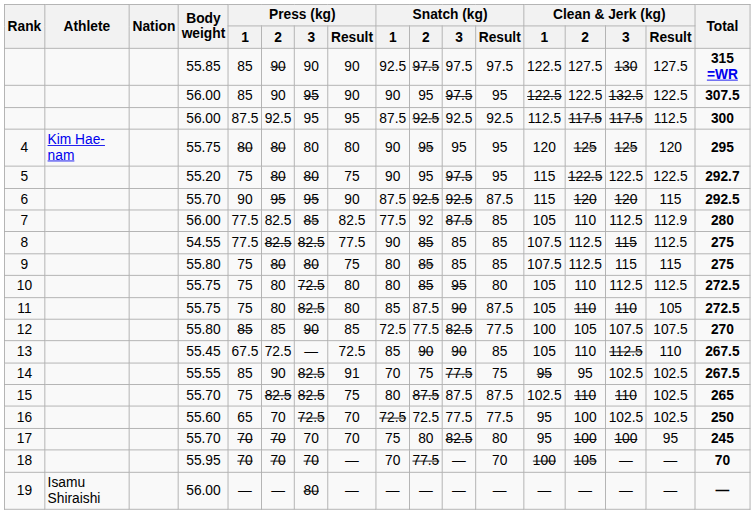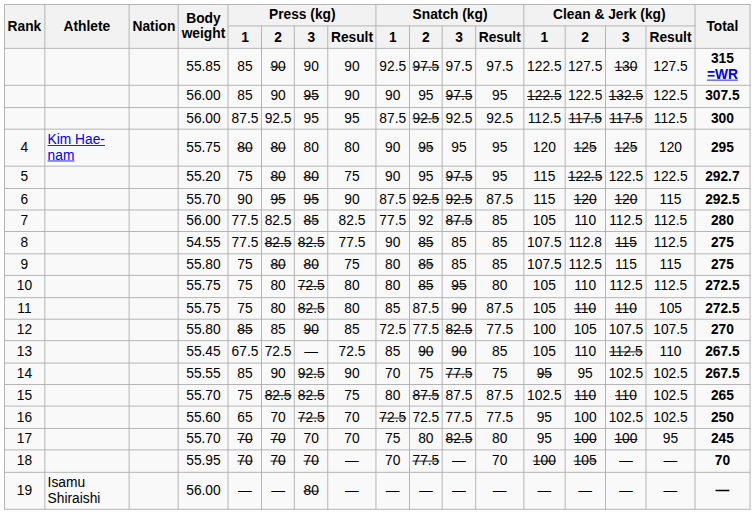 <table class="wikitable sortable" style="text-align:center;">
 <tr>
 <th rowspan=2>Rank</th>
 <th rowspan=2>Athlete</th>
 <th rowspan=2>Nation</th>
 <th rowspan=2>Body<br>weight</th>
 <th colspan=4>Press (kg)</th>
 <th colspan=4>Snatch (kg)</th>
 <th colspan=4>Clean & Jerk (kg)</th>
 <th rowspan=2>Total</th>
 </tr>
 <tr>
 <th>1</th>
 <th>2</th>
 <th>3</th>
 <th>Result</th>
 <th>1</th>
 <th>2</th>
 <th>3</th>
 <th>Result</th>
 <th>1</th>
 <th>2</th>
 <th>3</th>
 <th>Result</th>
 </tr>
 <tr>
 <td></td>
 <td align=left></td>
 <td align=left></td>
 <td>55.85</td>
 <td>85</td>
 <td><s>90</s></td>
 <td>90</td>
 <td>90</td>
 <td>92.5</td>
 <td><s>97.5</s></td>
 <td>97.5</td>
 <td>97.5 </td>
 <td>122.5</td>
 <td>127.5</td>
 <td><s>130</s></td>
 <td>127.5 </td>
 <td><strong>315 <a href='#'>=WR</a></strong></td>
 </tr>
 <tr>
 <td></td>
 <td align=left></td>
 <td align=left></td>
 <td>56.00</td>
 <td>85</td>
 <td>90</td>
 <td><s>95</s></td>
 <td>90</td>
 <td>90</td>
 <td>95</td>
 <td><s>97.5</s></td>
 <td>95</td>
 <td><s>122.5</s></td>
 <td>122.5</td>
 <td><s>132.5</s></td>
 <td>122.5</td>
 <td><strong>307.5</strong></td>
 </tr>
 <tr>
 <td></td>
 <td align=left></td>
 <td align=left></td>
 <td>56.00</td>
 <td>87.5</td>
 <td>92.5</td>
 <td>95</td>
 <td>95</td>
 <td>87.5</td>
 <td><s>92.5</s></td>
 <td>92.5</td>
 <td>92.5</td>
 <td>112.5</td>
 <td><s>117.5</s></td>
 <td><s>117.5</s></td>
 <td>112.5</td>
 <td><strong>300</strong></td>
 </tr>
 <tr>
 <td>4</td>
 <td align=left><a href='#'>Kim Hae-nam</a></td>
 <td align=left></td>
 <td>55.75</td>
 <td><s>80</s></td>
 <td><s>80</s></td>
 <td>80</td>
 <td>80</td>
 <td>90</td>
 <td><s>95</s></td>
 <td>95</td>
 <td>95</td>
 <td>120</td>
 <td><s>125</s></td>
 <td><s>125</s></td>
 <td>120</td>
 <td><strong>295</strong></td>
 </tr>
 <tr>
 <td>5</td>
 <td align=left></td>
 <td align=left></td>
 <td>55.20</td>
 <td>75</td>
 <td><s>80</s></td>
 <td><s>80</s></td>
 <td>75</td>
 <td>90</td>
 <td>95</td>
 <td><s>97.5</s></td>
 <td>95</td>
 <td>115</td>
 <td><s>122.5</s></td>
 <td>122.5</td>
 <td>122.5</td>
 <td><strong>292.7</strong></td>
 </tr>
 <tr>
 <td>6</td>
 <td align=left></td>
 <td align=left></td>
 <td>55.70</td>
 <td>90</td>
 <td><s>95</s></td>
 <td><s>95</s></td>
 <td>90</td>
 <td>87.5</td>
 <td><s>92.5</s></td>
 <td><s>92.5</s></td>
 <td>87.5</td>
 <td>115</td>
 <td><s>120</s></td>
 <td><s>120</s></td>
 <td>115</td>
 <td><strong>292.5</strong></td>
 </tr>
 <tr>
 <td>7</td>
 <td align=left></td>
 <td align=left></td>
 <td>56.00</td>
 <td>77.5</td>
 <td>82.5</td>
 <td><s>85</s></td>
 <td>82.5</td>
 <td>77.5</td>
 <td>92</td>
 <td><s>87.5</s></td>
 <td>85</td>
 <td>105</td>
 <td>110</td>
 <td>112.5</td>
-<td>112.9</td>
+<td>112.5</td>
 <td><strong>280</strong></td>
 </tr>
 <tr>
 <td>8</td>
 <td align=left></td>
 <td align=left></td>
 <td>54.55</td>
 <td>77.5</td>
 <td><s>82.5</s></td>
 <td><s>82.5</s></td>
 <td>77.5</td>
 <td>90</td>
 <td><s>85</s></td>
 <td>85</td>
 <td>85</td>
 <td>107.5</td>
-<td>112.5</td>
+<td>112.8</td>
 <td><s>115</s></td>
 <td>112.5</td>
 <td><strong>275</strong></td>
 </tr>
 <tr>
 <td>9</td>
 <td align=left></td>
 <td align=left></td>
 <td>55.80</td>
 <td>75</td>
 <td><s>80</s></td>
 <td><s>80</s></td>
 <td>75</td>
 <td>80</td>
 <td><s>85</s></td>
 <td>85</td>
 <td>85</td>
 <td>107.5</td>
 <td>112.5</td>
 <td>115</td>
 <td>115</td>
 <td><strong>275</strong></td>
 </tr>
 <tr>
 <td>10</td>
 <td align=left></td>
 <td align=left></td>
 <td>55.75</td>
 <td>75</td>
 <td>80</td>
 <td><s>72.5</s></td>
 <td>80</td>
 <td>80</td>
 <td><s>85</s></td>
 <td><s>95</s></td>
 <td>80</td>
 <td>105</td>
 <td>110</td>
 <td>112.5</td>
 <td>112.5</td>
 <td><strong>272.5</strong></td>
 </tr>
 <tr>
 <td>11</td>
 <td align=left></td>
 <td align=left></td>
 <td>55.75</td>
 <td>75</td>
 <td>80</td>
 <td><s>82.5</s></td>
 <td>80</td>
 <td>85</td>
 <td>87.5</td>
 <td><s>90</s></td>
 <td>87.5</td>
 <td>105</td>
 <td><s>110</s></td>
 <td><s>110</s></td>
 <td>105</td>
 <td><strong>272.5</strong></td>
 </tr>
 <tr>
 <td>12</td>
 <td align=left></td>
 <td align=left></td>
 <td>55.80</td>
 <td><s>85</s></td>
 <td>85</td>
 <td><s>90</s></td>
 <td>85</td>
 <td>72.5</td>
 <td>77.5</td>
 <td><s>82.5</s></td>
 <td>77.5</td>
 <td>100</td>
 <td>105</td>
 <td>107.5</td>
 <td>107.5</td>
 <td><strong>270</strong></td>
 </tr>
 <tr>
 <td>13</td>
 <td align=left></td>
 <td align=left></td>
 <td>55.45</td>
 <td>67.5</td>
 <td>72.5</td>
 <td>—</td>
 <td>72.5</td>
 <td>85</td>
 <td><s>90</s></td>
 <td><s>90</s></td>
 <td>85</td>
 <td>105</td>
 <td>110</td>
 <td><s>112.5</s></td>
 <td>110</td>
 <td><strong>267.5</strong></td>
 </tr>
 <tr>
 <td>14</td>
 <td align=left></td>
 <td align=left></td>
 <td>55.55</td>
 <td>85</td>
 <td>90</td>
-<td><s>82.5</s></td>
-<td>91</td>
+<td><s>92.5</s></td>
+<td>90</td>
 <td>70</td>
 <td>75</td>
 <td><s>77.5</s></td>
 <td>75</td>
 <td><s>95</s></td>
 <td>95</td>
 <td>102.5</td>
 <td>102.5</td>
 <td><strong>267.5</strong></td>
 </tr>
 <tr>
 <td>15</td>
 <td align=left></td>
 <td align=left></td>
 <td>55.70</td>
 <td>75</td>
 <td><s>82.5</s></td>
 <td><s>82.5</s></td>
 <td>75</td>
 <td>80</td>
 <td><s>87.5</s></td>
 <td>87.5</td>
 <td>87.5</td>
 <td>102.5</td>
 <td><s>110</s></td>
 <td><s>110</s></td>
 <td>102.5</td>
 <td><strong>265</strong></td>
 </tr>
 <tr>
 <td>16</td>
 <td align=left></td>
 <td align=left></td>
 <td>55.60</td>
 <td>65</td>
 <td>70</td>
 <td><s>72.5</s></td>
 <td>70</td>
 <td><s>72.5</s></td>
 <td>72.5</td>
 <td>77.5</td>
 <td>77.5</td>
 <td>95</td>
 <td>100</td>
 <td>102.5</td>
 <td>102.5</td>
 <td><strong>250</strong></td>
 </tr>
 <tr>
 <td>17</td>
 <td align=left></td>
 <td align=left></td>
 <td>55.70</td>
 <td><s>70</s></td>
 <td><s>70</s></td>
 <td>70</td>
 <td>70</td>
 <td>75</td>
 <td>80</td>
 <td><s>82.5</s></td>
 <td>80</td>
 <td>95</td>
 <td><s>100</s></td>
 <td><s>100</s></td>
 <td>95</td>
 <td><strong>245</strong></td>
 </tr>
 <tr>
 <td>18</td>
 <td align=left></td>
 <td align=left></td>
 <td>55.95</td>
 <td><s>70</s></td>
 <td><s>70</s></td>
 <td><s>70</s></td>
 <td>—</td>
 <td>70</td>
 <td><s>77.5</s></td>
 <td>—</td>
 <td>70</td>
 <td><s>100</s></td>
 <td><s>105</s></td>
 <td>—</td>
 <td>—</td>
 <td><strong>70</strong></td>
 </tr>
 <tr>
 <td>19</td>
 <td align=left>Isamu Shiraishi</td>
 <td align=left></td>
 <td>56.00</td>
 <td>—</td>
 <td>—</td>
 <td><s>80</s></td>
 <td>—</td>
 <td>—</td>
 <td>—</td>
 <td>—</td>
 <td>—</td>
 <td>—</td>
 <td>—</td>
 <td>—</td>
 <td>—</td>
 <td><strong>—</strong></td>
 </tr>
 </table>
